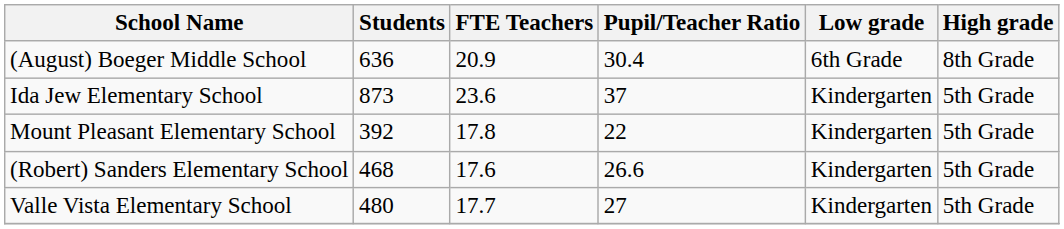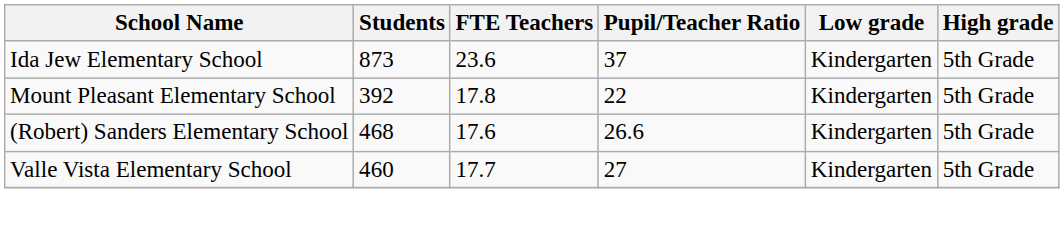 <table class="wikitable">
 <tr>
 <th>School Name</th>
 <th>Students</th>
 <th>FTE Teachers</th>
 <th>Pupil/Teacher Ratio</th>
 <th>Low grade</th>
 <th>High grade</th>
-</tr>
-<tr>
-<td>(August) Boeger Middle School</td>
-<td>636</td>
-<td>20.9</td>
-<td>30.4</td>
-<td>6th Grade</td>
-<td>8th Grade</td>
 </tr>
 <tr>
 <td>Ida Jew Elementary School</td>
 <td>873</td>
 <td>23.6</td>
 <td>37</td>
 <td>Kindergarten</td>
 <td>5th Grade</td>
 </tr>
 <tr>
 <td>Mount Pleasant Elementary School</td>
 <td>392</td>
 <td>17.8</td>
 <td>22</td>
 <td>Kindergarten</td>
 <td>5th Grade</td>
 </tr>
 <tr>
 <td>(Robert) Sanders Elementary School</td>
 <td>468</td>
 <td>17.6</td>
 <td>26.6</td>
 <td>Kindergarten</td>
 <td>5th Grade</td>
 </tr>
 <tr>
 <td>Valle Vista Elementary School</td>
-<td>480</td>
+<td>460</td>
 <td>17.7</td>
 <td>27</td>
 <td>Kindergarten</td>
 <td>5th Grade</td>
 </tr>
 <tr>
 </tr>
 </table>
